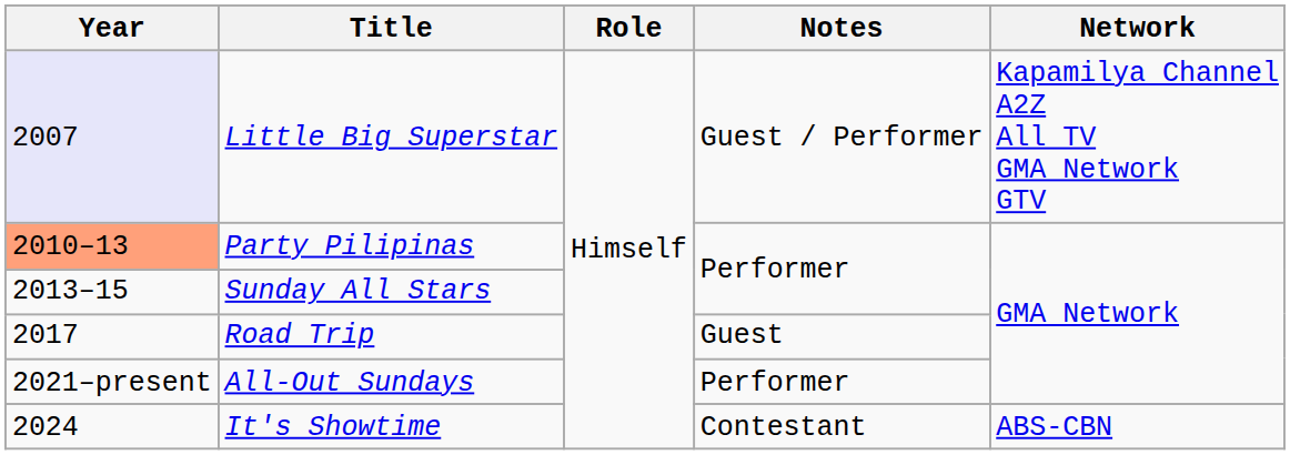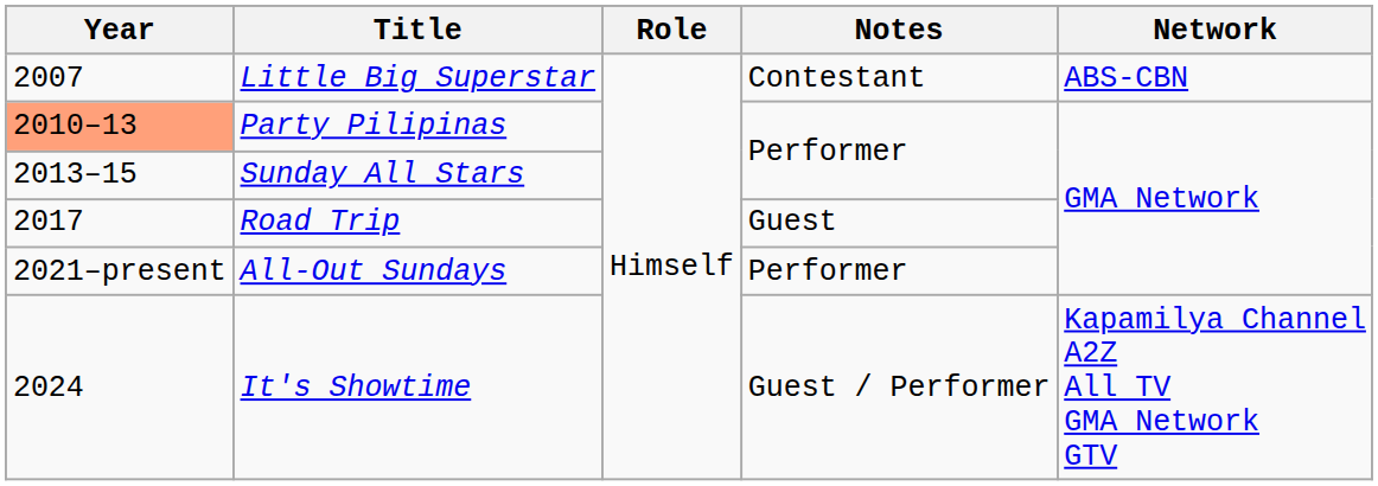 <table class="wikitable">
 <tr>
 <th>Year</th>
 <th>Title</th>
 <th>Role</th>
 <th>Notes</th>
 <th>Network</th>
 </tr>
 <tr>
-<td style="background: lavender;">2007</td>
+<td>2007</td>
 <td><em><a href='#'>Little Big Superstar</a></em></td>
 <td rowspan="6">Himself</td>
-<td>Guest / Performer</td>
-<td><a href='#'>Kapamilya Channel</a> <br> <a href='#'>A2Z</a> <br> <a href='#'>All TV</a> <br> <a href='#'>GMA Network</a> <br> <a href='#'>GTV</a></td>
+<td>Contestant</td>
+<td><a href='#'>ABS-CBN</a></td>
 </tr>
 <tr>
 <td style="background: lightsalmon;">2010–13</td>
 <td><em><a href='#'>Party Pilipinas</a></em></td>
 <td rowspan="2">Performer</td>
 <td rowspan="4"><a href='#'>GMA Network</a></td>
 </tr>
 <tr>
 <td>2013–15</td>
 <td><em><a href='#'>Sunday All Stars</a></em></td>
 </tr>
 <tr>
 <td>2017</td>
 <td><a href='#'><em>Road Trip</em></a></td>
 <td>Guest</td>
 </tr>
 <tr>
 <td>2021–present</td>
 <td><em><a href='#'>All-Out Sundays</a></em></td>
 <td>Performer</td>
 </tr>
 <tr>
 <td>2024</td>
 <td><em><a href='#'>It's Showtime</a></em></td>
-<td>Contestant</td>
-<td><a href='#'>ABS-CBN</a></td>
+<td>Guest / Performer</td>
+<td><a href='#'>Kapamilya Channel</a> <br> <a href='#'>A2Z</a> <br> <a href='#'>All TV</a> <br> <a href='#'>GMA Network</a> <br> <a href='#'>GTV</a></td>
 </tr>
 </table>
